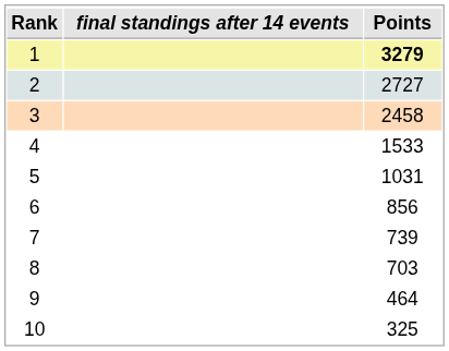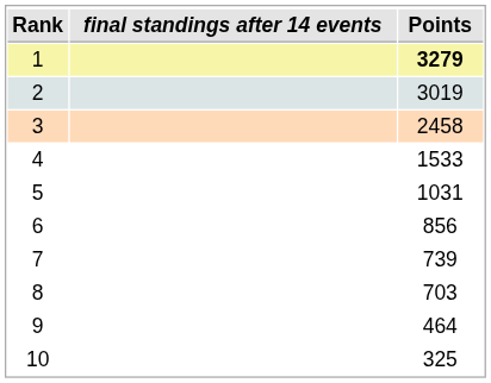 <table cellspacing="1" cellpadding="3" style="border:1px solid #AAAAAA;font-size:86%">
 <tr style="background-color: #E4E4E4;">
 </tr>
 <tr style="background-color: #E4E4E4;">
 <th style="border-bottom:1px solid #AAAAAA; width: 10px;">Rank</th>
 <th style="border-bottom:1px solid #AAAAAA; width: 210px;"><em>final standings after 14 events</em></th>
 <th style="border-bottom:1px solid #AAAAAA; width: 50px;">Points</th>
 </tr>
 <tr style="background:#f7f6a8;">
 <td align=center>1</td>
 <td><strong></strong>  </td>
 <td align=center><strong>3279</strong></td>
 </tr>
 <tr style="background:#dce5e5;">
 <td align=center>2</td>
 <td></td>
-<td align=center>2727</td>
+<td align=center>3019</td>
 </tr>
 <tr style="background:#ffdab9;">
 <td align=center>3</td>
 <td></td>
 <td align=center>2458</td>
 </tr>
 <tr>
 <td align=center>4</td>
 <td></td>
 <td align=center>1533</td>
 </tr>
 <tr>
 <td align=center>5</td>
 <td></td>
 <td align=center>1031</td>
 </tr>
 <tr>
 <td align=center>6</td>
 <td></td>
 <td align=center>856</td>
 </tr>
 <tr>
 <td align=center>7</td>
 <td></td>
 <td align=center>739</td>
 </tr>
 <tr>
 <td align=center>8</td>
 <td></td>
 <td align=center>703</td>
 </tr>
 <tr>
 <td align=center>9</td>
 <td></td>
 <td align=center>464</td>
 </tr>
 <tr>
 <td align=center>10</td>
 <td></td>
 <td align=center>325</td>
 </tr>
 </table>
